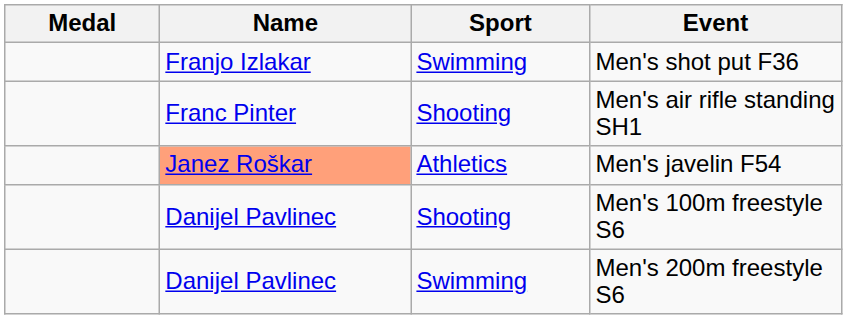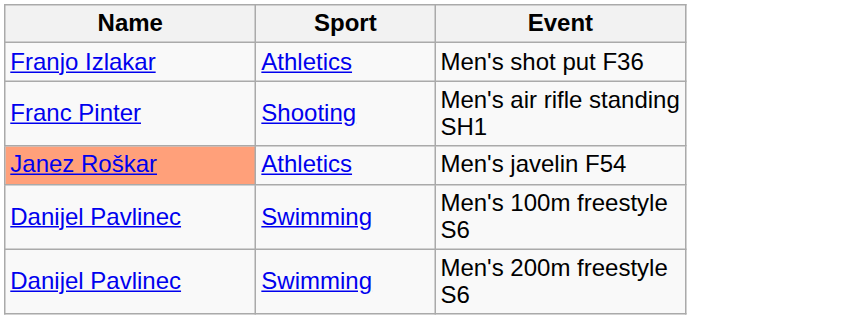 <table class="wikitable">
 <tr>
-<th style="width:6em">Medal</th>
 <th style="width:10em">Name</th>
 <th style="width:7em">Sport</th>
 <th style="width:10em">Event</th>
 </tr>
 <tr>
-<td></td>
 <td><a href='#'>Franjo Izlakar</a></td>
-<td><a href='#'>Swimming</a></td>
+<td><a href='#'>Athletics</a></td>
 <td>Men's shot put F36</td>
 </tr>
 <tr>
-<td></td>
 <td><a href='#'>Franc Pinter</a></td>
 <td><a href='#'>Shooting</a></td>
 <td>Men's air rifle standing SH1</td>
 </tr>
 <tr>
-<td></td>
 <td style="background: lightsalmon;"><a href='#'>Janez Roškar</a></td>
 <td><a href='#'>Athletics</a></td>
 <td>Men's javelin F54</td>
 </tr>
 <tr>
-<td></td>
 <td><a href='#'>Danijel Pavlinec</a></td>
-<td><a href='#'>Shooting</a></td>
+<td><a href='#'>Swimming</a></td>
 <td>Men's 100m freestyle S6</td>
 </tr>
 <tr>
-<td></td>
 <td><a href='#'>Danijel Pavlinec</a></td>
 <td><a href='#'>Swimming</a></td>
 <td>Men's 200m freestyle S6</td>
 </tr>
 </table>
